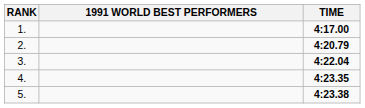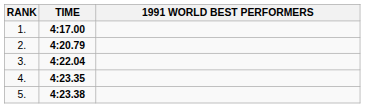 <table class="wikitable" style="border-collapse: collapse; font-size: 90%;">
 <tr>
 <th>RANK</th>
+<th align="center" style="width: 5em">TIME</th>
 <th align="center" style="width: 25em">1991 WORLD BEST PERFORMERS</th>
-<th align="center" style="width: 5em">TIME</th>
 </tr>
 <tr>
 <td align="center">1.</td>
+<td align="center"><strong>4:17.00</strong></td>
 <td></td>
-<td align="center"><strong>4:17.00</strong></td>
 </tr>
 <tr>
 <td align="center">2.</td>
+<td align="center"><strong>4:20.79</strong></td>
 <td></td>
-<td align="center"><strong>4:20.79</strong></td>
 </tr>
 <tr>
 <td align="center">3.</td>
+<td align="center"><strong>4:22.04</strong></td>
 <td></td>
-<td align="center"><strong>4:22.04</strong></td>
 </tr>
 <tr>
 <td align="center">4.</td>
+<td align="center"><strong>4:23.35</strong></td>
 <td></td>
-<td align="center"><strong>4:23.35</strong></td>
 </tr>
 <tr>
 <td align="center">5.</td>
+<td align="center"><strong>4:23.38</strong></td>
 <td></td>
-<td align="center"><strong>4:23.38</strong></td>
 </tr>
 </table>
